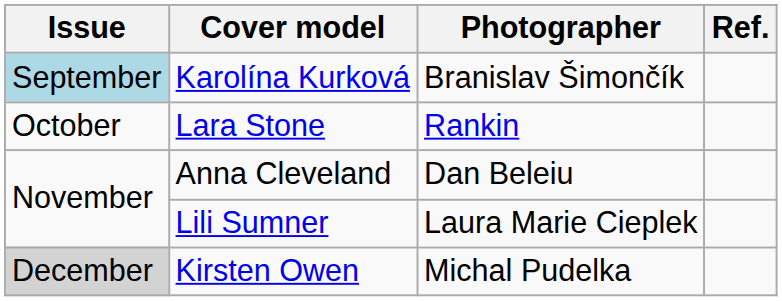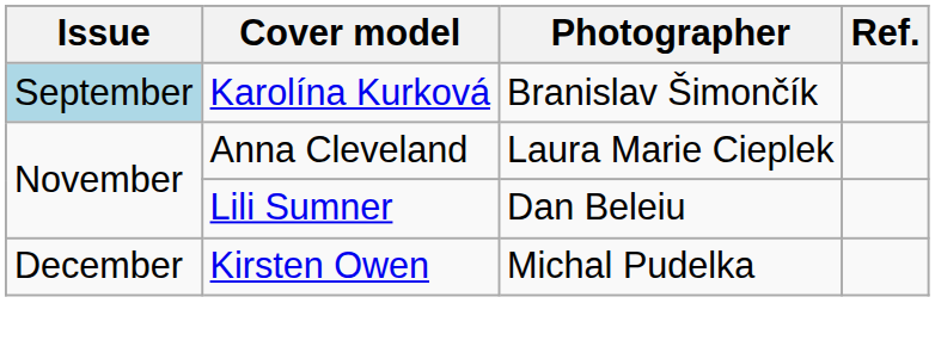 <table class="sortable wikitable">
 <tr>
 <th>Issue</th>
 <th>Cover model</th>
 <th>Photographer</th>
 <th>Ref.</th>
 </tr>
 <tr>
 <td style="background: lightblue;">September</td>
 <td><a href='#'>Karolína Kurková</a></td>
 <td>Branislav Šimončík</td>
 <td></td>
 </tr>
 <tr>
-<td>October</td>
-<td><a href='#'>Lara Stone</a></td>
-<td><a href='#'>Rankin</a></td>
+<td rowspan="2">November</td>
+<td>Anna Cleveland</td>
+<td>Laura Marie Cieplek</td>
 <td></td>
 </tr>
 <tr>
-<td rowspan="2">November</td>
-<td>Anna Cleveland</td>
+<td><a href='#'>Lili Sumner</a></td>
 <td>Dan Beleiu</td>
 <td></td>
 </tr>
 <tr>
-<td><a href='#'>Lili Sumner</a></td>
-<td>Laura Marie Cieplek</td>
-<td></td>
-</tr>
-<tr>
-<td style="background: lightgrey;">December</td>
+<td>December</td>
 <td><a href='#'>Kirsten Owen</a></td>
 <td>Michal Pudelka</td>
 <td></td>
 </tr>
 </table>
